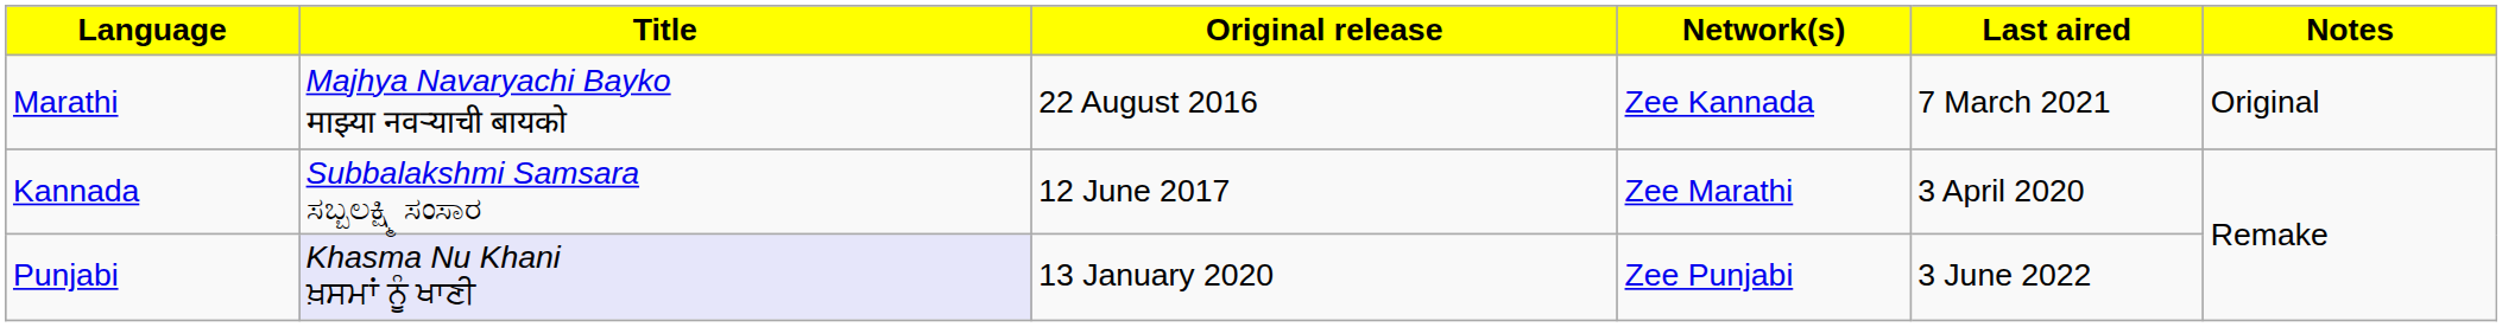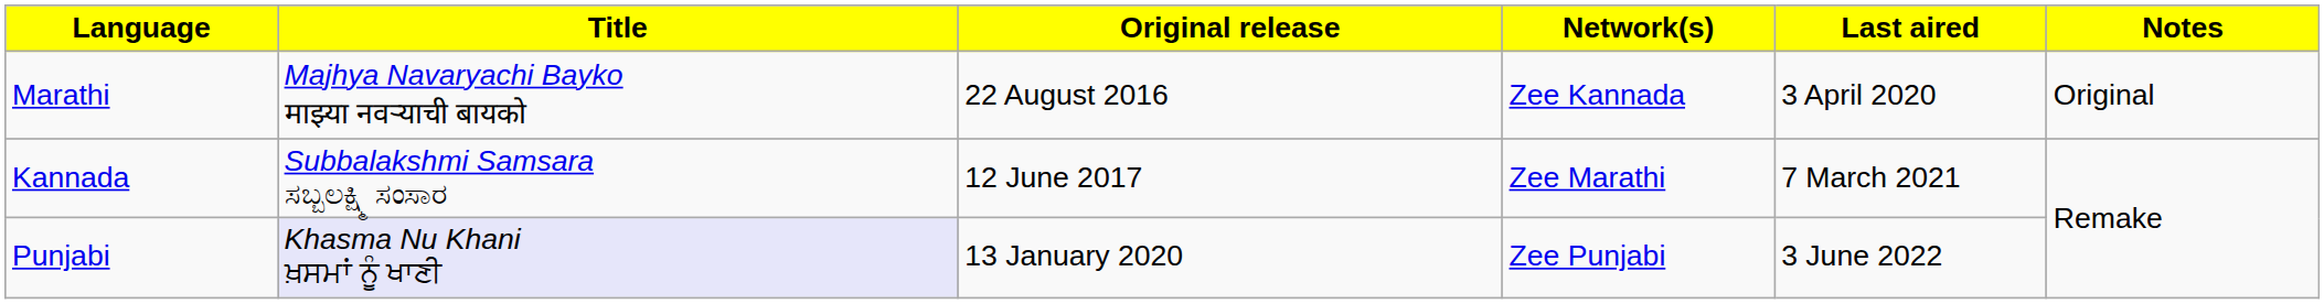 <table class="wikitable" style="width: 100%; margin-right: 0;">
 <tr>
 <th style="background:yellow; width:10%;">Language</th>
 <th style="background:yellow; width:25%;">Title</th>
 <th style="background:yellow; width:20%;">Original release</th>
 <th style="background:yellow; width:10%;">Network(s)</th>
 <th style="background:yellow; width:10%;">Last aired</th>
 <th style="background:yellow; width:10%;">Notes</th>
 </tr>
 <tr>
 <td><a href='#'>Marathi</a></td>
 <td><em><a href='#'>Majhya Navaryachi Bayko</a></em> <br> माझ्या नवऱ्याची बायको</td>
 <td>22 August 2016</td>
 <td><a href='#'>Zee Kannada</a></td>
-<td>7 March 2021</td>
+<td>3 April 2020</td>
 <td>Original</td>
 </tr>
 <tr>
 <td><a href='#'>Kannada</a></td>
 <td><em><a href='#'>Subbalakshmi Samsara</a></em> <br> ಸಬ್ಬಲಕ್ಷ್ಮಿ ಸಂಸಾರ</td>
 <td>12 June 2017</td>
 <td><a href='#'>Zee Marathi</a></td>
-<td>3 April 2020</td>
+<td>7 March 2021</td>
 <td rowspan="2">Remake</td>
 </tr>
 <tr>
 <td><a href='#'>Punjabi</a></td>
 <td style="background: lavender;"><em>Khasma Nu Khani</em> <br> ਖ਼ਸਮਾਂ ਨੂੰ ਖਾਣੀ</td>
 <td>13 January 2020</td>
 <td><a href='#'>Zee Punjabi</a></td>
 <td>3 June 2022</td>
 </tr>
 </table>
